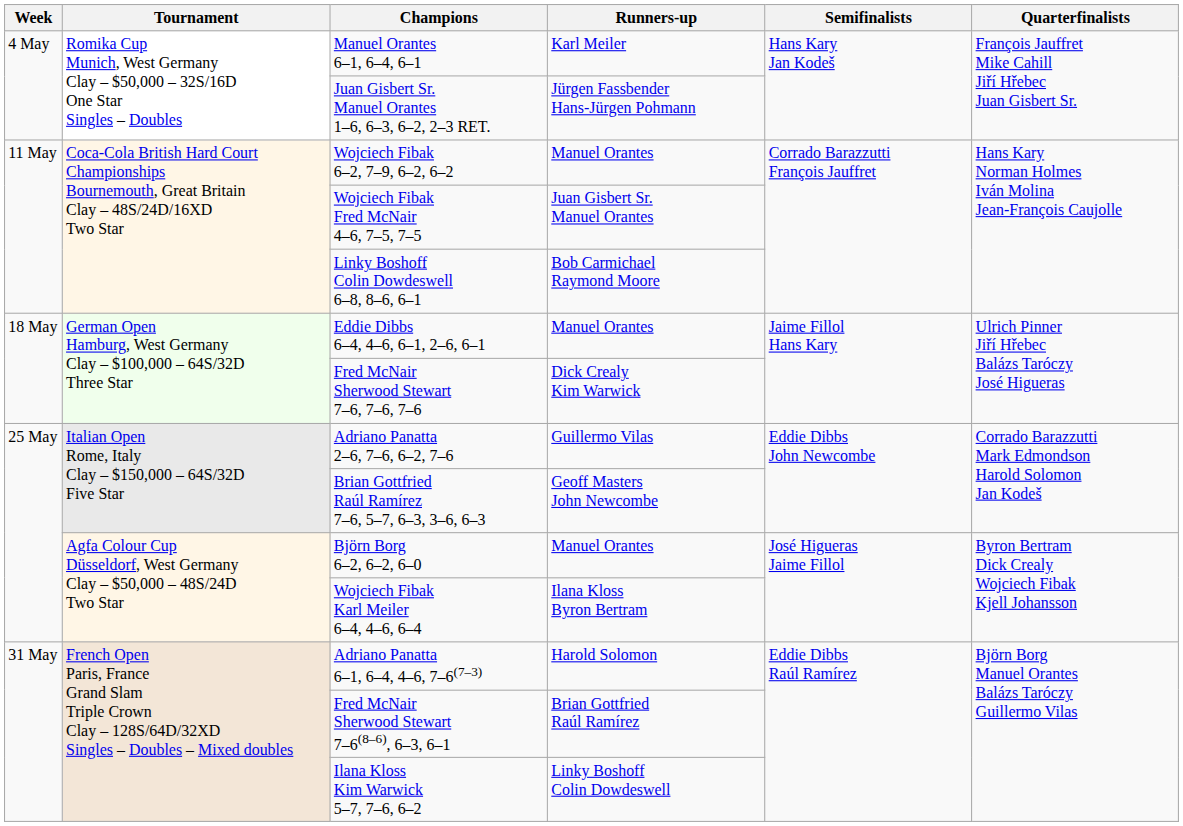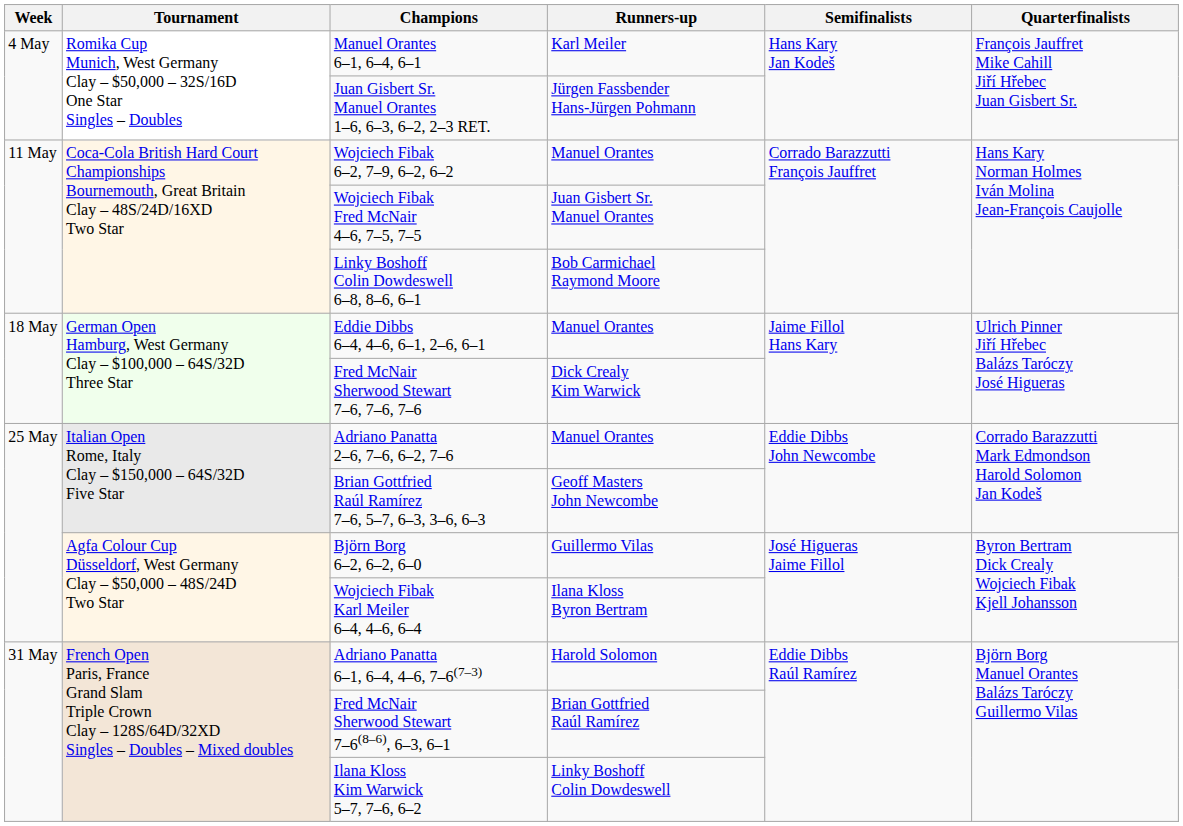 <table class=wikitable style=font-size:95%>
 <tr>
 <th style="width:48px;">Week</th>
 <th style="width:248px;">Tournament</th>
 <th style="width:200px;">Champions</th>
 <th style="width:200px;">Runners-up</th>
 <th style="width:190px;">Semifinalists</th>
 <th style="width:190px;">Quarterfinalists</th>
 </tr>
 <tr valign=top>
 <td rowspan=2>4 May</td>
 <td style="background:#fff;" rowspan="2"><a href='#'>Romika Cup</a> <br> <a href='#'>Munich</a>, West Germany <br> Clay – 	$50,000 – 32S/16D <br> One Star <br> <a href='#'>Singles</a> – <a href='#'>Doubles</a></td>
 <td> <a href='#'>Manuel Orantes</a> <br> 6–1, 6–4, 6–1</td>
 <td> <a href='#'>Karl Meiler</a></td>
 <td rowspan=2> <a href='#'>Hans Kary</a> <br>  <a href='#'>Jan Kodeš</a></td>
 <td rowspan=2> <a href='#'>François Jauffret</a> <br>  <a href='#'>Mike Cahill</a> <br>  <a href='#'>Jiří Hřebec</a> <br>  <a href='#'>Juan Gisbert Sr.</a></td>
 </tr>
 <tr valign=top>
 <td> <a href='#'>Juan Gisbert Sr.</a> <br>  <a href='#'>Manuel Orantes</a> <br> 1–6, 6–3, 6–2, 2–3 RET.</td>
 <td> <a href='#'>Jürgen Fassbender</a> <br>  <a href='#'>Hans-Jürgen Pohmann</a></td>
 </tr>
 <tr valign=top>
 <td rowspan=3>11 May</td>
 <td style="background:#FFF6E6 ;" rowspan="3"><a href='#'>Coca-Cola British Hard Court Championships</a> <br> <a href='#'>Bournemouth</a>, Great Britain <br> Clay – 48S/24D/16XD <br> Two Star</td>
 <td> <a href='#'>Wojciech Fibak</a> <br> 6–2, 7–9, 6–2, 6–2</td>
 <td> <a href='#'>Manuel Orantes</a></td>
 <td rowspan=3> <a href='#'>Corrado Barazzutti</a> <br>  <a href='#'>François Jauffret</a></td>
 <td rowspan=3> <a href='#'>Hans Kary</a> <br>  <a href='#'>Norman Holmes</a> <br>  <a href='#'>Iván Molina</a> <br>  <a href='#'>Jean-François Caujolle</a></td>
 </tr>
 <tr valign=top>
 <td> <a href='#'>Wojciech Fibak</a> <br>  <a href='#'>Fred McNair</a> <br> 4–6, 7–5, 7–5</td>
 <td> <a href='#'>Juan Gisbert Sr.</a> <br>  <a href='#'>Manuel Orantes</a></td>
 </tr>
 <tr valign=top>
 <td> <a href='#'>Linky Boshoff</a> <br>  <a href='#'>Colin Dowdeswell</a> <br> 6–8, 8–6, 6–1</td>
 <td> <a href='#'>Bob Carmichael</a> <br>  <a href='#'>Raymond Moore</a></td>
 </tr>
 <tr valign=top>
 <td rowspan=2>18 May</td>
 <td style="background:#F0FFEC;" rowspan="2"><a href='#'>German Open</a> <br> <a href='#'>Hamburg</a>, West Germany <br> Clay – $100,000 – 64S/32D <br> Three Star</td>
 <td> <a href='#'>Eddie Dibbs</a> <br> 6–4, 4–6, 6–1, 2–6, 6–1</td>
 <td> <a href='#'>Manuel Orantes</a></td>
 <td rowspan=2> <a href='#'>Jaime Fillol</a> <br>  <a href='#'>Hans Kary</a></td>
 <td rowspan=2> <a href='#'>Ulrich Pinner</a> <br>  <a href='#'>Jiří Hřebec</a> <br>  <a href='#'>Balázs Taróczy</a> <br>  <a href='#'>José Higueras</a></td>
 </tr>
 <tr valign=top>
 <td> <a href='#'>Fred McNair</a> <br>  <a href='#'>Sherwood Stewart</a> <br> 7–6, 7–6, 7–6</td>
 <td> <a href='#'>Dick Crealy</a> <br>  <a href='#'>Kim Warwick</a></td>
 </tr>
 <tr valign=top>
 <td rowspan=4>25 May</td>
 <td style="background:#E9E9E9;" rowspan="2"><a href='#'>Italian Open</a> <br> Rome, Italy <br> Clay – $150,000 – 64S/32D <br> Five Star</td>
 <td> <a href='#'>Adriano Panatta</a> <br> 2–6, 7–6, 6–2, 7–6</td>
-<td> <a href='#'>Guillermo Vilas</a></td>
+<td> <a href='#'>Manuel Orantes</a></td>
 <td rowspan=2> <a href='#'>Eddie Dibbs</a> <br>  <a href='#'>John Newcombe</a></td>
 <td rowspan=2> <a href='#'>Corrado Barazzutti</a> <br>  <a href='#'>Mark Edmondson</a> <br>  <a href='#'>Harold Solomon</a> <br>  <a href='#'>Jan Kodeš</a></td>
 </tr>
 <tr valign=top>
 <td> <a href='#'>Brian Gottfried</a> <br>  <a href='#'>Raúl Ramírez</a> <br> 7–6, 5–7, 6–3, 3–6, 6–3</td>
 <td> <a href='#'>Geoff Masters</a> <br>  <a href='#'>John Newcombe</a></td>
 </tr>
 <tr valign=top>
 <td style="background:#FFF6E6 ;" rowspan="2"><a href='#'>Agfa Colour Cup</a> <br> <a href='#'>Düsseldorf</a>, West Germany <br> Clay – 	$50,000 – 48S/24D <br> Two Star</td>
 <td> <a href='#'>Björn Borg</a> <br> 6–2, 6–2, 6–0</td>
-<td> <a href='#'>Manuel Orantes</a></td>
+<td> <a href='#'>Guillermo Vilas</a></td>
 <td rowspan=2> <a href='#'>José Higueras</a> <br>  <a href='#'>Jaime Fillol</a></td>
 <td rowspan=2> <a href='#'>Byron Bertram</a> <br>  <a href='#'>Dick Crealy</a> <br>  <a href='#'>Wojciech Fibak</a> <br>  <a href='#'>Kjell Johansson</a></td>
 </tr>
 <tr valign=top>
 <td> <a href='#'>Wojciech Fibak</a> <br>  <a href='#'>Karl Meiler</a> <br> 6–4, 4–6, 6–4</td>
 <td> <a href='#'>Ilana Kloss</a> <br>  <a href='#'>Byron Bertram</a></td>
 </tr>
 <tr valign=top>
 <td rowspan=3>31 May</td>
 <td style="background:#F3E6D7;" rowspan="3"><a href='#'>French Open</a> <br> Paris, France <br> Grand Slam <br> Triple Crown <br> Clay – 128S/64D/32XD <br> <a href='#'>Singles</a> – <a href='#'>Doubles</a> – <a href='#'>Mixed doubles</a></td>
 <td> <a href='#'>Adriano Panatta</a> <br> 6–1, 6–4, 4–6, 7–6<sup>(7–3)</sup></td>
 <td> <a href='#'>Harold Solomon</a></td>
 <td rowspan=3> <a href='#'>Eddie Dibbs</a> <br>  <a href='#'>Raúl Ramírez</a></td>
 <td rowspan=3> <a href='#'>Björn Borg</a> <br>  <a href='#'>Manuel Orantes</a> <br>  <a href='#'>Balázs Taróczy</a> <br>  <a href='#'>Guillermo Vilas</a></td>
 </tr>
 <tr valign=top>
 <td> <a href='#'>Fred McNair</a> <br>  <a href='#'>Sherwood Stewart</a> <br> 7–6<sup>(8–6)</sup>, 6–3, 6–1</td>
 <td> <a href='#'>Brian Gottfried</a> <br>  <a href='#'>Raúl Ramírez</a></td>
 </tr>
 <tr valign=top>
 <td> <a href='#'>Ilana Kloss</a> <br>  <a href='#'>Kim Warwick</a> <br> 5–7, 7–6, 6–2</td>
 <td> <a href='#'>Linky Boshoff</a> <br>  <a href='#'>Colin Dowdeswell</a></td>
 </tr>
 </table>
